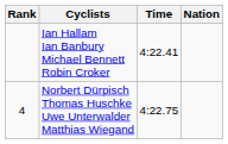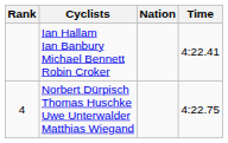 <table class="wikitable sortable" style=text-align:center>
 <tr>
 <th>Rank</th>
 <th>Cyclists</th>
+<th>Nation</th>
 <th>Time</th>
-<th>Nation</th>
 </tr>
 <tr>
 <td></td>
 <td align=left><a href='#'>Ian Hallam</a><br><a href='#'>Ian Banbury</a><br><a href='#'>Michael Bennett</a><br><a href='#'>Robin Croker</a></td>
+<td align=left></td>
 <td>4:22.41</td>
-<td align=left></td>
 </tr>
 <tr>
 <td>4</td>
 <td align=left><a href='#'>Norbert Dürpisch</a><br><a href='#'>Thomas Huschke</a><br><a href='#'>Uwe Unterwalder</a><br><a href='#'>Matthias Wiegand</a></td>
+<td align=left></td>
 <td>4:22.75</td>
-<td align=left></td>
 </tr>
 </table>
